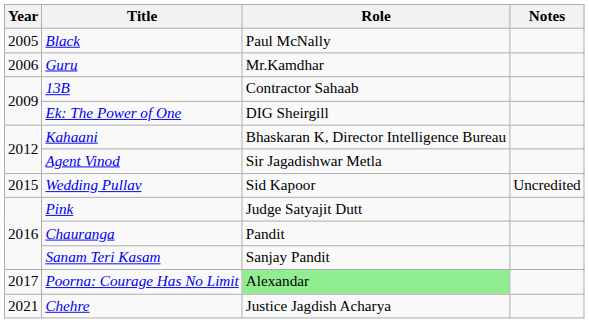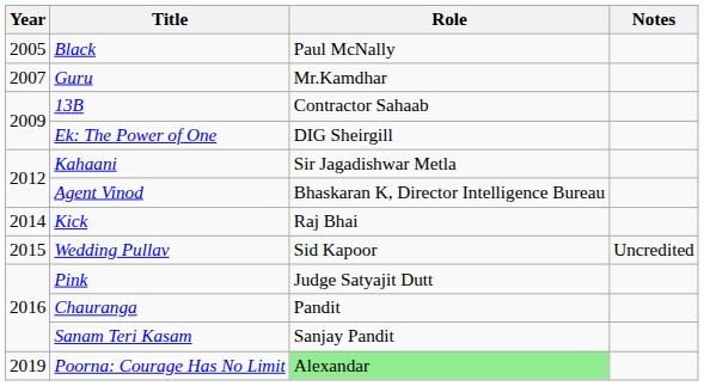 <table class="wikitable">
 <tr>
 <th>Year</th>
 <th>Title</th>
 <th>Role</th>
 <th>Notes</th>
 </tr>
 <tr>
 <td>2005</td>
 <td><em><a href='#'>Black</a></em></td>
 <td>Paul McNally</td>
 <td></td>
 </tr>
 <tr>
-<td>2006</td>
+<td>2007</td>
 <td><em><a href='#'>Guru</a></em></td>
 <td>Mr.Kamdhar</td>
 <td></td>
 </tr>
 <tr>
 <td rowspan="2">2009</td>
 <td><em><a href='#'>13B</a></em></td>
 <td>Contractor Sahaab</td>
 <td></td>
 </tr>
 <tr>
 <td><em><a href='#'>Ek: The Power of One</a></em></td>
 <td>DIG Sheirgill</td>
 <td></td>
 </tr>
 <tr>
 <td rowspan="2">2012</td>
 <td><em><a href='#'>Kahaani</a></em></td>
+<td>Sir Jagadishwar Metla</td>
+<td></td>
+</tr>
+<tr>
+<td><em><a href='#'>Agent Vinod</a></em></td>
 <td>Bhaskaran K, Director Intelligence Bureau</td>
 <td></td>
 </tr>
 <tr>
-<td><em><a href='#'>Agent Vinod</a></em></td>
-<td>Sir Jagadishwar Metla</td>
+<td>2014</td>
+<td><em><a href='#'>Kick</a></em></td>
+<td>Raj Bhai</td>
 <td></td>
 </tr>
 <tr>
 <td>2015</td>
 <td><em><a href='#'>Wedding Pullav</a></em></td>
 <td>Sid Kapoor</td>
 <td>Uncredited</td>
 </tr>
 <tr>
 <td rowspan="3">2016</td>
 <td><em><a href='#'>Pink</a></em></td>
 <td>Judge Satyajit Dutt</td>
 <td></td>
 </tr>
 <tr>
 <td><em><a href='#'>Chauranga</a></em></td>
 <td>Pandit</td>
 <td></td>
 </tr>
 <tr>
 <td><em><a href='#'>Sanam Teri Kasam</a></em></td>
 <td>Sanjay Pandit</td>
 <td></td>
 </tr>
 <tr>
-<td>2017</td>
+<td>2019</td>
 <td><em><a href='#'>Poorna: Courage Has No Limit</a></em></td>
 <td style="background: lightgreen;">Alexandar</td>
 <td></td>
 </tr>
-<tr>
-<td>2021</td>
-<td><em><a href='#'>Chehre</a></em></td>
-<td>Justice Jagdish Acharya</td>
-<td></td>
-</tr>
 </table>
